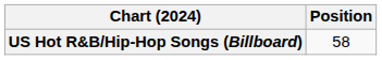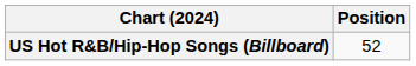 <table class="wikitable plainrowheaders" style="text-align:center">
 <tr>
 <th scope="col">Chart (2024)</th>
 <th scope="col">Position</th>
 </tr>
 <tr>
 <th scope="row">US Hot R&B/Hip-Hop Songs (<em>Billboard</em>)</th>
-<td>58</td>
+<td>52</td>
 </tr>
 </table>
